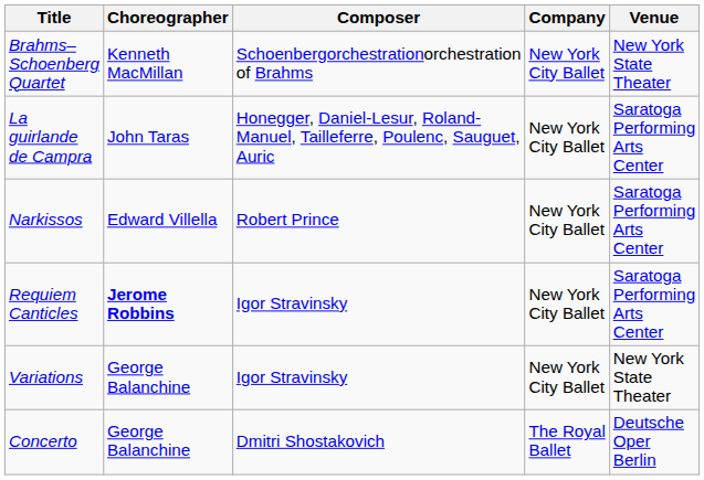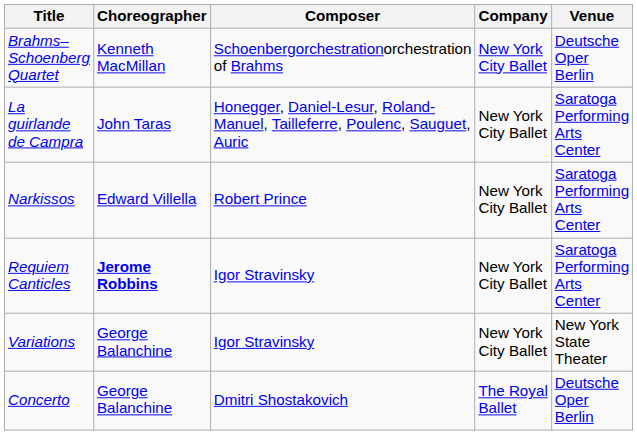 <table class="wikitable">
 <tr>
 <th>Title</th>
 <th>Choreographer</th>
 <th>Composer</th>
 <th>Company</th>
 <th>Venue</th>
 </tr>
 <tr>
 <td><em><a href='#'>Brahms–Schoenberg Quartet</a></em></td>
 <td><a href='#'>Kenneth MacMillan</a></td>
 <td><a href='#'>Schoenbergorchestration</a>orchestration of <a href='#'>Brahms</a></td>
 <td><a href='#'>New York City Ballet</a></td>
-<td><a href='#'>New York State Theater</a></td>
+<td><a href='#'>Deutsche Oper Berlin</a></td>
 </tr>
 <tr>
 <td><em><a href='#'>La guirlande de Campra</a></em></td>
 <td><a href='#'>John Taras</a></td>
 <td><a href='#'>Honegger</a>, <a href='#'>Daniel-Lesur</a>, <a href='#'>Roland-Manuel</a>, <a href='#'>Tailleferre</a>, <a href='#'>Poulenc</a>, <a href='#'>Sauguet</a>, <a href='#'>Auric</a></td>
 <td>New York City Ballet</td>
 <td><a href='#'>Saratoga Performing Arts Center</a></td>
 </tr>
 <tr>
 <td><em><a href='#'>Narkissos</a></em></td>
 <td><a href='#'>Edward Villella</a></td>
 <td><a href='#'>Robert Prince</a></td>
 <td>New York City Ballet</td>
 <td><a href='#'>Saratoga Performing Arts Center</a></td>
 </tr>
 <tr>
 <td><em><a href='#'>Requiem Canticles</a></em></td>
 <td><strong><a href='#'>Jerome Robbins</a></strong></td>
 <td><a href='#'>Igor Stravinsky</a></td>
 <td>New York City Ballet</td>
 <td><a href='#'>Saratoga Performing Arts Center</a></td>
 </tr>
 <tr>
 <td><em><a href='#'>Variations</a></em></td>
 <td><a href='#'>George Balanchine</a></td>
 <td><a href='#'>Igor Stravinsky</a></td>
 <td>New York City Ballet</td>
 <td>New York State Theater</td>
 </tr>
 <tr>
 <td><em><a href='#'>Concerto</a></em></td>
 <td><a href='#'>George Balanchine</a></td>
 <td><a href='#'>Dmitri Shostakovich</a></td>
 <td><a href='#'>The Royal Ballet</a></td>
 <td><a href='#'>Deutsche Oper Berlin</a></td>
 </tr>
 </table>
